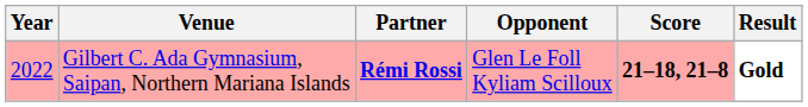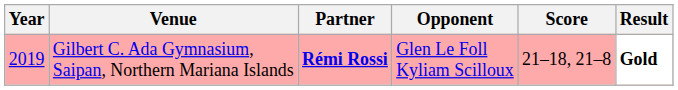 <table class="sortable wikitable" style="font-size: 90%;">
 <tr>
 <th>Year</th>
 <th>Venue</th>
 <th>Partner</th>
 <th>Opponent</th>
 <th>Score</th>
 <th>Result</th>
 </tr>
 <tr style="background:#FFAAAA">
-<td align="center"><a href='#'>2022</a></td>
+<td align="center"><a href='#'>2019</a></td>
 <td align="left"><a href='#'>Gilbert C. Ada Gymnasium</a>,<br><a href='#'>Saipan</a>, Northern Mariana Islands</td>
 <td align="left"><strong> <a href='#'>Rémi Rossi</a></strong></td>
 <td align="left"> <a href='#'>Glen Le Foll</a><br> <a href='#'>Kyliam Scilloux</a></td>
-<td align="left"><strong>21–18, 21–8</strong></td>
+<td align="left">21–18, 21–8</td>
 <td style="text-align:left; background:white"> <strong>Gold</strong></td>
 </tr>
 </table>
